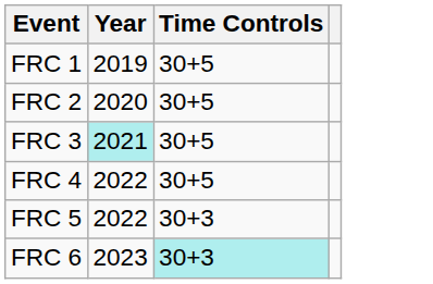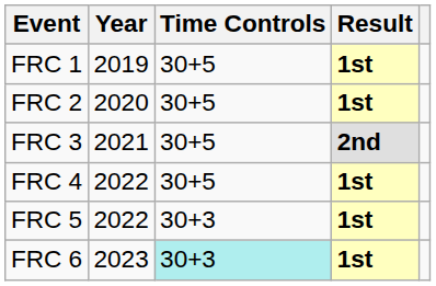 <table class="wikitable">
 <tr>
 <th>Event</th>
 <th>Year</th>
 <th>Time Controls</th>
+<th>Result</th>
 <th></th>
 </tr>
 <tr>
 <td>FRC 1</td>
 <td>2019</td>
 <td>30+5</td>
+<td style="background:#FFFFBF;"><strong>1st</strong></td>
 <td></td>
 </tr>
 <tr>
 <td>FRC 2</td>
 <td>2020</td>
 <td>30+5</td>
+<td style="background:#FFFFBF;"><strong>1st</strong></td>
 <td></td>
 </tr>
 <tr>
 <td>FRC 3</td>
-<td style="background: paleturquoise;">2021</td>
+<td>2021</td>
 <td>30+5</td>
+<td style="background:#DFDFDF;"><strong>2nd</strong></td>
 <td></td>
 </tr>
 <tr>
 <td>FRC 4</td>
 <td>2022</td>
 <td>30+5</td>
+<td style="background:#FFFFBF;"><strong>1st</strong></td>
 <td></td>
 </tr>
 <tr>
 <td>FRC 5</td>
 <td>2022</td>
 <td>30+3</td>
+<td style="background:#FFFFBF;"><strong>1st</strong></td>
 <td></td>
 </tr>
 <tr>
 <td>FRC 6</td>
 <td>2023</td>
 <td style="background: paleturquoise;">30+3</td>
+<td style="background:#FFFFBF;"><strong>1st</strong></td>
 <td></td>
 </tr>
 </table>
